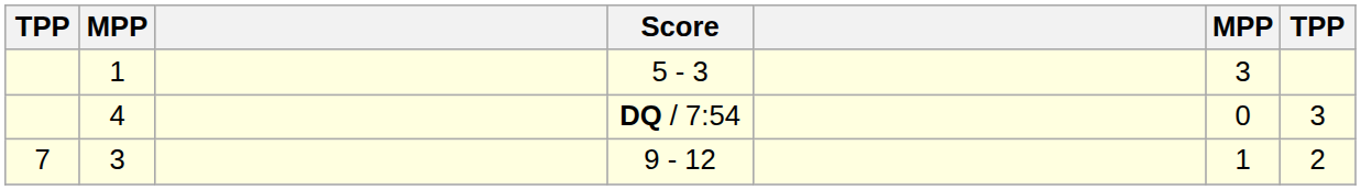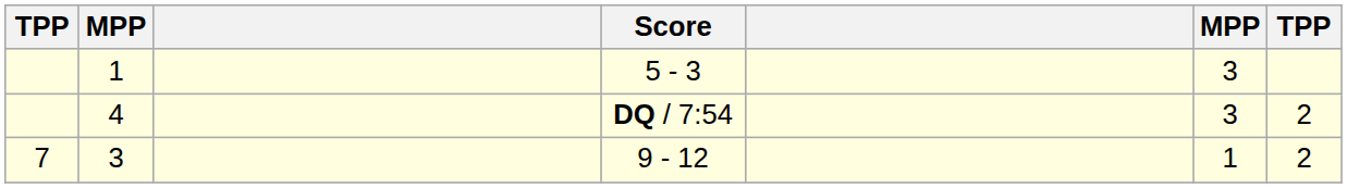 <table class="wikitable" style="text-align: center;" |>
 <tr>
 <th width="35">TPP</th>
 <th width="35">MPP</th>
 <th width="250"></th>
 <th width="75">Score</th>
 <th width="250"></th>
 <th width="35">MPP</th>
 <th width="35">TPP</th>
 </tr>
 <tr bgcolor=lightyellow>
 <td></td>
 <td>1</td>
 <td style="text-align:left;"><strong></strong></td>
 <td>5 - 3</td>
 <td style="text-align:left;"></td>
 <td>3</td>
 <td></td>
 </tr>
 <tr bgcolor=lightyellow>
 <td></td>
 <td>4</td>
 <td style="text-align:left;"></td>
 <td><strong>DQ</strong> / 7:54</td>
 <td style="text-align:left;"><strong></strong></td>
-<td>0</td>
 <td>3</td>
+<td>2</td>
 </tr>
 <tr bgcolor=lightyellow>
 <td>7</td>
 <td>3</td>
 <td style="text-align:left;"></td>
 <td>9 - 12</td>
 <td style="text-align:left;"><strong></strong></td>
 <td>1</td>
 <td>2</td>
 </tr>
 </table>
